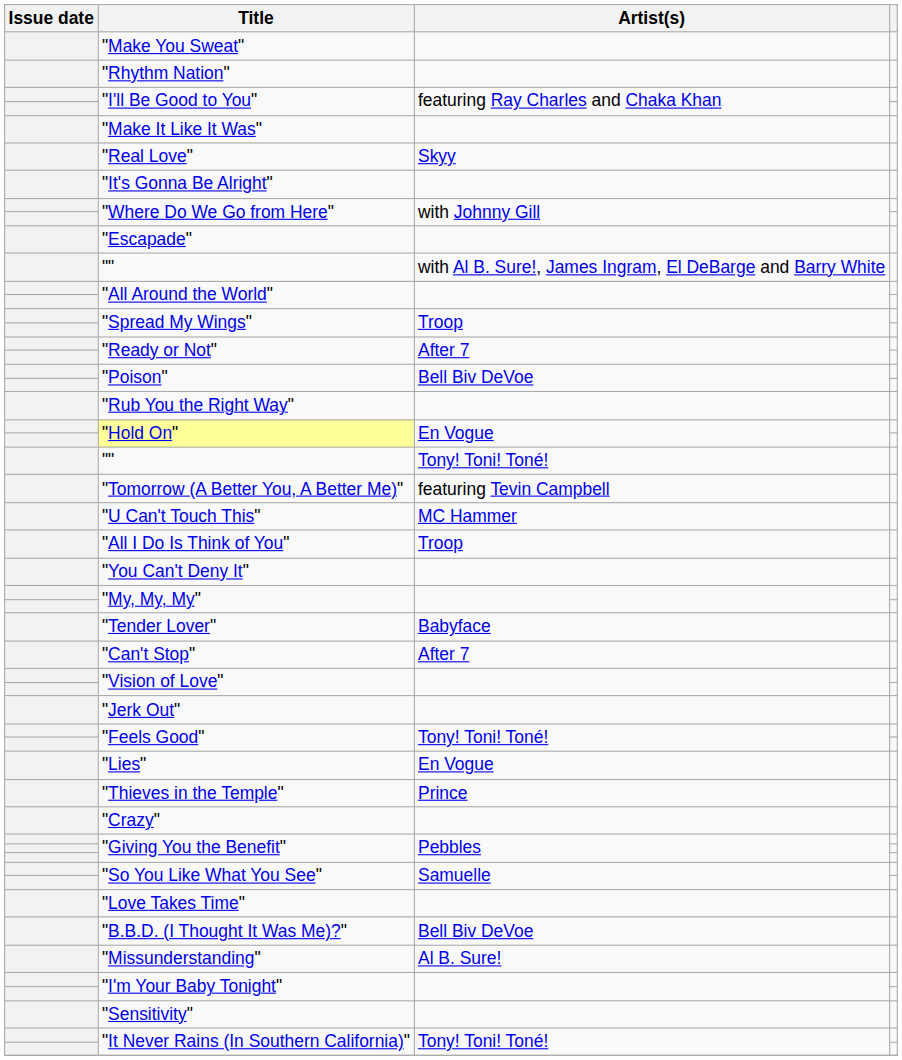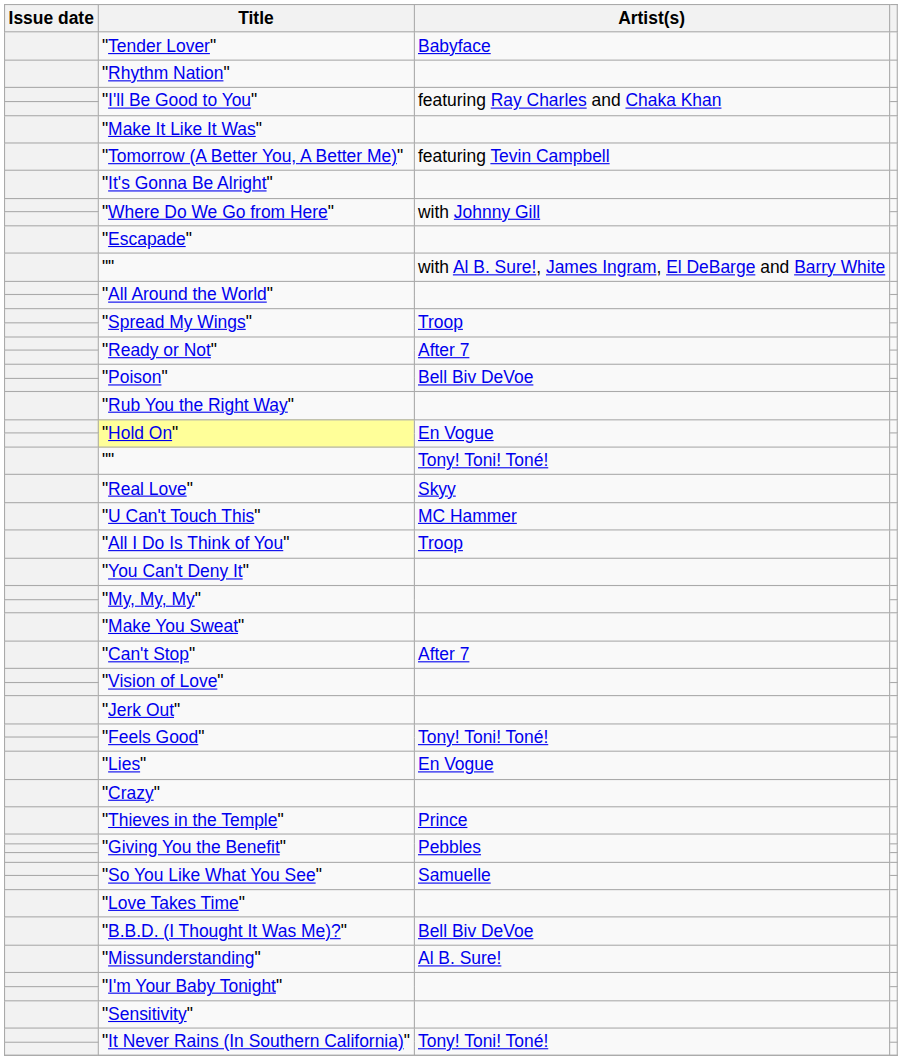 <table class="wikitable sortable plainrowheaders">
 <tr>
 <th scope="col">Issue date</th>
 <th scope="col">Title</th>
 <th scope="col">Artist(s)</th>
 <th scope="col" class="unsortable"></th>
 </tr>
 <tr>
 <th scope=row></th>
-<td>"<a href='#'>Make You Sweat</a>"</td>
-<td></td>
+<td>"<a href='#'>Tender Lover</a>"</td>
+<td><a href='#'>Babyface</a></td>
 <td align=center></td>
 </tr>
 <tr>
 <th scope=row></th>
 <td>"<a href='#'>Rhythm Nation</a>"</td>
 <td></td>
 <td align=center></td>
 </tr>
 <tr>
 <th scope=row></th>
 <td rowspan="2">"<a href='#'>I'll Be Good to You</a>"</td>
 <td rowspan="2"> featuring <a href='#'>Ray Charles</a> and <a href='#'>Chaka Khan</a></td>
 <td align=center></td>
 </tr>
 <tr>
 <th scope=row></th>
 <td align=center></td>
 </tr>
 <tr>
 <th scope=row></th>
 <td>"<a href='#'>Make It Like It Was</a>"</td>
 <td></td>
 <td align=center></td>
 </tr>
 <tr>
 <th scope=row></th>
-<td>"<a href='#'>Real Love</a>"</td>
-<td><a href='#'>Skyy</a></td>
+<td>"<a href='#'>Tomorrow (A Better You, A Better Me)</a>"</td>
+<td> featuring <a href='#'>Tevin Campbell</a></td>
 <td align=center></td>
 </tr>
 <tr>
 <th scope=row></th>
 <td>"<a href='#'>It's Gonna Be Alright</a>"</td>
 <td></td>
 <td align=center></td>
 </tr>
 <tr>
 <th scope=row></th>
 <td rowspan="2">"<a href='#'>Where Do We Go from Here</a>"</td>
 <td rowspan="2"> with <a href='#'>Johnny Gill</a></td>
 <td align=center></td>
 </tr>
 <tr>
 <th scope=row></th>
 <td align=center></td>
 </tr>
 <tr>
 <th scope=row></th>
 <td>"<a href='#'>Escapade</a>"</td>
 <td></td>
 <td align=center></td>
 </tr>
 <tr>
 <th scope=row></th>
 <td>""</td>
 <td> with <a href='#'>Al B. Sure!</a>, <a href='#'>James Ingram</a>, <a href='#'>El DeBarge</a> and <a href='#'>Barry White</a></td>
 <td align=center></td>
 </tr>
 <tr>
 <th scope=row></th>
 <td rowspan="2">"<a href='#'>All Around the World</a>"</td>
 <td rowspan="2"></td>
 <td align=center></td>
 </tr>
 <tr>
 <th scope=row></th>
 <td align=center></td>
 </tr>
 <tr>
 <th scope=row></th>
 <td rowspan="2">"<a href='#'>Spread My Wings</a>"</td>
 <td rowspan="2"><a href='#'>Troop</a></td>
 <td align=center></td>
 </tr>
 <tr>
 <th scope=row></th>
 <td align=center></td>
 </tr>
 <tr>
 <th scope=row></th>
 <td rowspan="2">"<a href='#'>Ready or Not</a>"</td>
 <td rowspan="2"><a href='#'>After 7</a></td>
 <td align=center></td>
 </tr>
 <tr>
 <th scope=row></th>
 <td align=center></td>
 </tr>
 <tr>
 <th scope=row></th>
 <td rowspan="2">"<a href='#'>Poison</a>"</td>
 <td rowspan="2"><a href='#'>Bell Biv DeVoe</a></td>
 <td align=center></td>
 </tr>
 <tr>
 <th scope=row></th>
 <td align=center></td>
 </tr>
 <tr>
 <th scope=row></th>
 <td>"<a href='#'>Rub You the Right Way</a>"</td>
 <td></td>
 <td align=center></td>
 </tr>
 <tr>
 <th scope=row></th>
 <td bgcolor=#FFFF99 rowspan="2">"<a href='#'>Hold On</a>" </td>
 <td rowspan="2"><a href='#'>En Vogue</a></td>
 <td align=center></td>
 </tr>
 <tr>
 <th scope=row></th>
 <td align=center></td>
 </tr>
 <tr>
 <th scope=row></th>
 <td>""</td>
 <td><a href='#'>Tony! Toni! Toné!</a></td>
 <td align=center></td>
 </tr>
 <tr>
 <th scope=row></th>
-<td>"<a href='#'>Tomorrow (A Better You, A Better Me)</a>"</td>
-<td> featuring <a href='#'>Tevin Campbell</a></td>
+<td>"<a href='#'>Real Love</a>"</td>
+<td><a href='#'>Skyy</a></td>
 <td align=center></td>
 </tr>
 <tr>
 <th scope=row></th>
 <td>"<a href='#'>U Can't Touch This</a>"</td>
 <td><a href='#'>MC Hammer</a></td>
 <td align=center></td>
 </tr>
 <tr>
 <th scope=row></th>
 <td>"<a href='#'>All I Do Is Think of You</a>"</td>
 <td><a href='#'>Troop</a></td>
 <td align=center></td>
 </tr>
 <tr>
 <th scope=row></th>
 <td>"<a href='#'>You Can't Deny It</a>"</td>
 <td></td>
 <td align=center></td>
 </tr>
 <tr>
 <th scope=row></th>
 <td rowspan="2">"<a href='#'>My, My, My</a>"</td>
 <td rowspan="2"></td>
 <td align=center></td>
 </tr>
 <tr>
 <th scope=row></th>
 <td align=center></td>
 </tr>
 <tr>
 <th scope=row></th>
-<td>"<a href='#'>Tender Lover</a>"</td>
-<td><a href='#'>Babyface</a></td>
+<td>"<a href='#'>Make You Sweat</a>"</td>
+<td></td>
 <td align=center></td>
 </tr>
 <tr>
 <th scope=row></th>
 <td>"<a href='#'>Can't Stop</a>"</td>
 <td><a href='#'>After 7</a></td>
 <td align=center></td>
 </tr>
 <tr>
 <th scope=row></th>
 <td rowspan="2">"<a href='#'>Vision of Love</a>"</td>
 <td rowspan="2"></td>
 <td align=center></td>
 </tr>
 <tr>
 <th scope=row></th>
 <td align=center></td>
 </tr>
 <tr>
 <th scope=row></th>
 <td>"<a href='#'>Jerk Out</a>"</td>
 <td></td>
 <td align=center></td>
 </tr>
 <tr>
 <th scope=row></th>
 <td rowspan="2">"<a href='#'>Feels Good</a>"</td>
 <td rowspan="2"><a href='#'>Tony! Toni! Toné!</a></td>
 <td align=center></td>
 </tr>
 <tr>
 <th scope=row></th>
 <td align=center></td>
 </tr>
 <tr>
 <th scope=row></th>
 <td>"<a href='#'>Lies</a>"</td>
 <td><a href='#'>En Vogue</a></td>
 <td align=center></td>
 </tr>
 <tr>
 <th scope=row></th>
-<td>"<a href='#'>Thieves in the Temple</a>"</td>
-<td><a href='#'>Prince</a></td>
+<td>"<a href='#'>Crazy</a>"</td>
+<td></td>
 <td align=center></td>
 </tr>
 <tr>
 <th scope=row></th>
-<td>"<a href='#'>Crazy</a>"</td>
-<td></td>
+<td>"<a href='#'>Thieves in the Temple</a>"</td>
+<td><a href='#'>Prince</a></td>
 <td align=center></td>
 </tr>
 <tr>
 <th scope=row></th>
 <td rowspan="3">"<a href='#'>Giving You the Benefit</a>"</td>
 <td rowspan="3"><a href='#'>Pebbles</a></td>
 <td align=center></td>
 </tr>
 <tr>
 <th scope=row></th>
 <td align=center></td>
 </tr>
 <tr>
 <th scope=row></th>
 <td align=center></td>
 </tr>
 <tr>
 <th scope=row></th>
 <td rowspan="2">"<a href='#'>So You Like What You See</a>"</td>
 <td rowspan="2"><a href='#'>Samuelle</a></td>
 <td align=center></td>
 </tr>
 <tr>
 <th scope=row></th>
 <td align=center></td>
 </tr>
 <tr>
 <th scope=row></th>
 <td>"<a href='#'>Love Takes Time</a>"</td>
 <td></td>
 <td align=center></td>
 </tr>
 <tr>
 <th scope=row></th>
 <td>"<a href='#'>B.B.D. (I Thought It Was Me)?</a>"</td>
 <td><a href='#'>Bell Biv DeVoe</a></td>
 <td align=center></td>
 </tr>
 <tr>
 <th scope=row></th>
 <td>"<a href='#'>Missunderstanding</a>"</td>
 <td><a href='#'>Al B. Sure!</a></td>
 <td align=center></td>
 </tr>
 <tr>
 <th scope=row></th>
 <td rowspan="2">"<a href='#'>I'm Your Baby Tonight</a>"</td>
 <td rowspan="2"></td>
 <td align=center></td>
 </tr>
 <tr>
 <th scope=row></th>
 <td align=center></td>
 </tr>
 <tr>
 <th scope=row></th>
 <td>"<a href='#'>Sensitivity</a>"</td>
 <td></td>
 <td align=center></td>
 </tr>
 <tr>
 <th scope=row></th>
 <td rowspan="2">"<a href='#'>It Never Rains (In Southern California)</a>"</td>
 <td rowspan="2"><a href='#'>Tony! Toni! Toné!</a></td>
 <td align=center></td>
 </tr>
 <tr>
 <th scope=row></th>
 <td align=center></td>
 </tr>
 <tr>
 </tr>
 </table>
